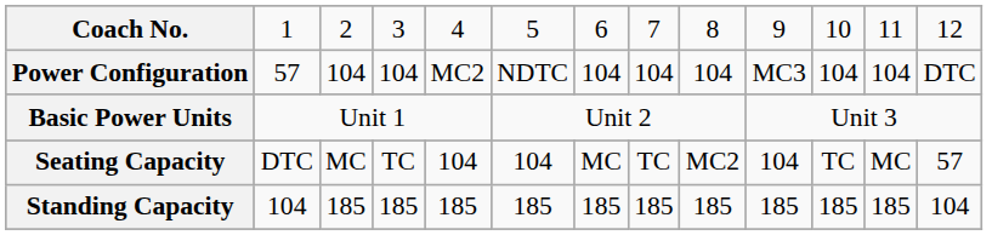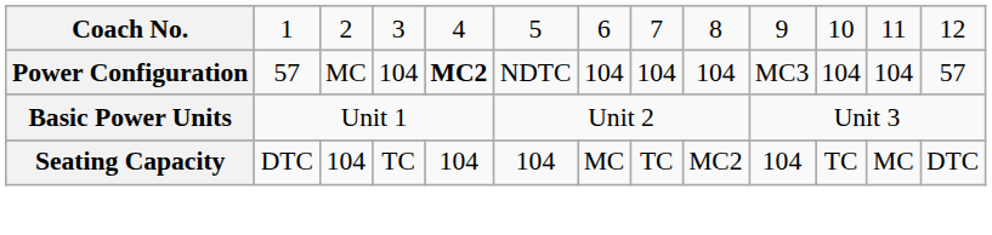 <table class="wikitable" style="text-align: center; font-size: small;">
 <tr>
 <th>Coach No.</th>
 <td>1</td>
 <td>2</td>
 <td>3</td>
 <td>4</td>
 <td>5</td>
 <td>6</td>
 <td>7</td>
 <td>8</td>
 <td>9</td>
 <td>10</td>
 <td>11</td>
 <td>12</td>
 </tr>
 <tr>
 <th>Power Configuration</th>
 <td>57</td>
+<td>MC</td>
 <td>104</td>
-<td>104</td>
-<td>MC2</td>
+<td><strong>MC2</strong></td>
 <td>NDTC</td>
 <td>104</td>
 <td>104</td>
 <td>104</td>
 <td>MC3</td>
 <td>104</td>
 <td>104</td>
-<td>DTC</td>
+<td>57</td>
 </tr>
 <tr>
 <th>Basic Power Units</th>
 <td colspan="4">Unit 1</td>
 <td colspan="4">Unit 2</td>
 <td colspan="4">Unit 3</td>
 </tr>
 <tr>
 <th>Seating Capacity</th>
 <td>DTC</td>
-<td>MC</td>
+<td>104</td>
 <td>TC</td>
 <td>104</td>
 <td>104</td>
 <td>MC</td>
 <td>TC</td>
 <td>MC2</td>
 <td>104</td>
 <td>TC</td>
 <td>MC</td>
-<td>57</td>
-</tr>
-<tr>
-<th>Standing Capacity</th>
-<td>104</td>
-<td>185</td>
-<td>185</td>
-<td>185</td>
-<td>185</td>
-<td>185</td>
-<td>185</td>
-<td>185</td>
-<td>185</td>
-<td>185</td>
-<td>185</td>
-<td>104</td>
+<td>DTC</td>
 </tr>
 </table>
